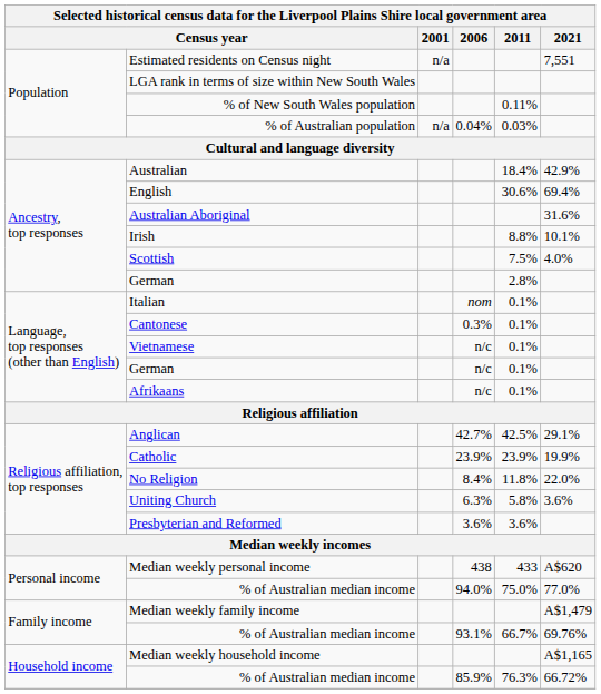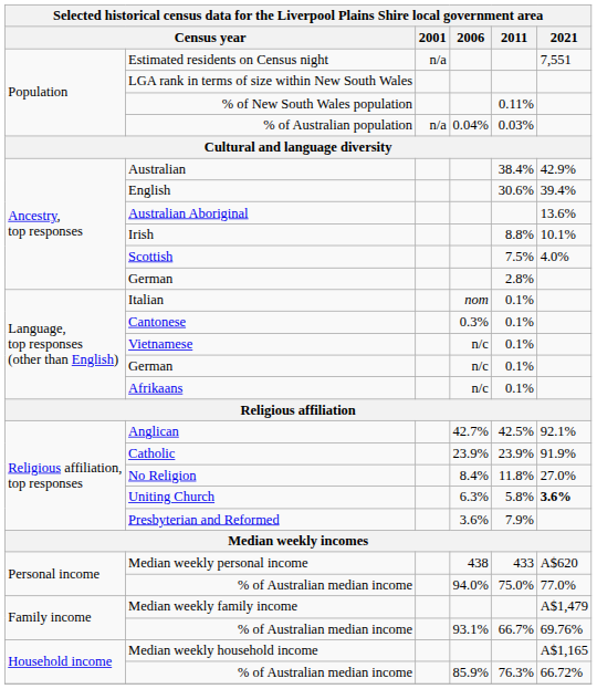 <table class="wikitable">
 <tr>
 <th colspan=6>Selected historical census data for the Liverpool Plains Shire local government area</th>
 </tr>
 <tr>
 <th colspan="2">Census year</th>
 <th>2001</th>
 <th>2006</th>
 <th>2011</th>
 <th>2021</th>
 </tr>
 <tr>
 <td rowspan="4">Population</td>
 <td>Estimated residents on Census night</td>
 <td align="right">n/a</td>
 <td align="right"></td>
 <td align="right"></td>
 <td>7,551</td>
 </tr>
 <tr>
 <td align="right">LGA rank in terms of size within New South Wales</td>
 <td align="right"></td>
 <td align="right"></td>
 <td align="right"></td>
 <td></td>
 </tr>
 <tr>
 <td align="right">% of New South Wales population</td>
 <td align="right"></td>
 <td align="right"></td>
 <td align="right">0.11%</td>
 <td></td>
 </tr>
 <tr>
 <td align="right">% of Australian population</td>
 <td align="right">n/a</td>
 <td align="right">0.04%</td>
 <td align="right"> 0.03%</td>
 <td></td>
 </tr>
 <tr>
 <th colspan="6">Cultural and language diversity</th>
 </tr>
 <tr>
 <td rowspan="6"><a href='#'>Ancestry</a>,<br>top responses</td>
 <td>Australian</td>
 <td align="right"></td>
 <td align="right"></td>
-<td align="right">18.4%</td>
+<td align="right">38.4%</td>
 <td>42.9%</td>
 </tr>
 <tr>
 <td>English</td>
 <td align="right"></td>
 <td align="right"></td>
 <td align="right">30.6%</td>
-<td>69.4%</td>
+<td>39.4%</td>
 </tr>
 <tr>
 <td><a href='#'>Australian Aboriginal</a></td>
 <td></td>
 <td></td>
 <td></td>
-<td>31.6%</td>
+<td>13.6%</td>
 </tr>
 <tr>
 <td>Irish</td>
 <td align="right"></td>
 <td align="right"></td>
 <td align="right">8.8%</td>
 <td>10.1%</td>
 </tr>
 <tr>
 <td><a href='#'>Scottish</a></td>
 <td align="right"></td>
 <td align="right"></td>
 <td align="right">7.5%</td>
 <td>4.0%</td>
 </tr>
 <tr>
 <td>German</td>
 <td align="right"></td>
 <td align="right"></td>
 <td align="right">2.8%</td>
 <td></td>
 </tr>
 <tr>
 <td rowspan="5">Language,<br>top responses<br>(other than <a href='#'>English</a>)</td>
 <td>Italian</td>
 <td align="right"></td>
 <td align="right"><em>nom</em></td>
 <td align="right"> 0.1%</td>
 <td></td>
 </tr>
 <tr>
 <td><a href='#'>Cantonese</a></td>
 <td align="right"></td>
 <td align="right">0.3%</td>
 <td align="right"> 0.1%</td>
 <td></td>
 </tr>
 <tr>
 <td><a href='#'>Vietnamese</a></td>
 <td align="right"></td>
 <td align="right">n/c</td>
 <td align="right"> 0.1%</td>
 <td></td>
 </tr>
 <tr>
 <td>German</td>
 <td align="right"></td>
 <td align="right">n/c</td>
 <td align="right"> 0.1%</td>
 <td></td>
 </tr>
 <tr>
 <td><a href='#'>Afrikaans</a></td>
 <td align="right"></td>
 <td align="right">n/c</td>
 <td align="right"> 0.1%</td>
 <td></td>
 </tr>
 <tr>
 <th colspan="6">Religious affiliation</th>
 </tr>
 <tr>
 <td rowspan="5"><a href='#'>Religious</a> affiliation,<br>top responses</td>
 <td><a href='#'>Anglican</a></td>
 <td align="right"></td>
 <td align="right">42.7%</td>
 <td align="right"> 42.5%</td>
-<td>29.1%</td>
+<td>92.1%</td>
 </tr>
 <tr>
 <td><a href='#'>Catholic</a></td>
 <td align="right"></td>
 <td align="right">23.9%</td>
 <td align="right"> 23.9%</td>
-<td>19.9%</td>
+<td>91.9%</td>
 </tr>
 <tr>
 <td><a href='#'>No Religion</a></td>
 <td align="right"></td>
 <td align="right">8.4%</td>
 <td align="right"> 11.8%</td>
-<td>22.0%</td>
+<td>27.0%</td>
 </tr>
 <tr>
 <td><a href='#'>Uniting Church</a></td>
 <td align="right"></td>
 <td align="right">6.3%</td>
 <td align="right"> 5.8%</td>
-<td>3.6%</td>
+<td><strong>3.6%</strong></td>
 </tr>
 <tr>
 <td><a href='#'>Presbyterian and Reformed</a></td>
 <td align="right"></td>
 <td align="right">3.6%</td>
-<td align="right"> 3.6%</td>
+<td align="right"> 7.9%</td>
 <td></td>
 </tr>
 <tr>
 <th colspan="6">Median weekly incomes</th>
 </tr>
 <tr>
 <td rowspan="2">Personal income</td>
 <td>Median weekly personal income</td>
 <td align="right"></td>
 <td align="right">438</td>
 <td align="right">433</td>
 <td>A$620</td>
 </tr>
 <tr>
 <td align="right">% of Australian median income</td>
 <td align="right"></td>
 <td align="right">94.0%</td>
 <td align="right">75.0%</td>
 <td>77.0%</td>
 </tr>
 <tr>
 <td rowspan="2">Family income</td>
 <td>Median weekly family income</td>
 <td align="right"></td>
 <td align="right"></td>
 <td align="right"></td>
 <td>A$1,479</td>
 </tr>
 <tr>
 <td align="right">% of Australian median income</td>
 <td align="right"></td>
 <td align="right">93.1%</td>
 <td align="right"> 66.7%</td>
 <td>69.76%</td>
 </tr>
 <tr>
 <td rowspan="2"><a href='#'>Household income</a></td>
 <td>Median weekly household income</td>
 <td align="right"></td>
 <td align="right"></td>
 <td align="right"></td>
 <td>A$1,165</td>
 </tr>
 <tr>
 <td align="right">% of Australian median income</td>
 <td align="right"></td>
 <td align="right">85.9%</td>
 <td align="right"> 76.3%</td>
 <td>66.72%</td>
 </tr>
 <tr>
 </tr>
 </table>
